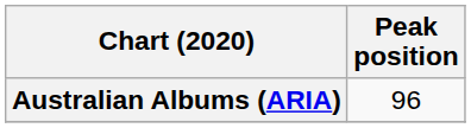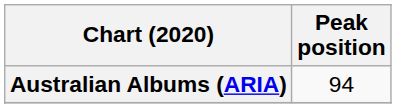 <table class="wikitable sortable plainrowheaders" style="text-align:center">
 <tr>
 <th scope="col">Chart (2020)</th>
 <th scope="col">Peak<br>position</th>
 </tr>
 <tr>
 <th scope="row">Australian Albums (<a href='#'>ARIA</a>)</th>
-<td>96</td>
+<td>94</td>
 </tr>
 <tr>
 </tr>
 <tr>
 </tr>
 <tr>
 </tr>
 <tr>
 </tr>
 <tr>
 </tr>
 <tr>
 </tr>
 </table>
